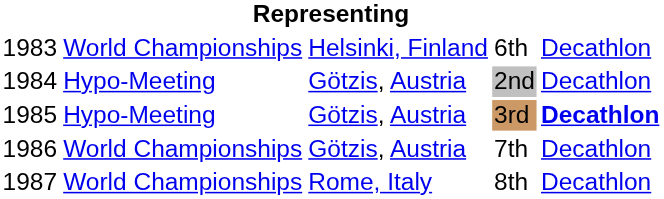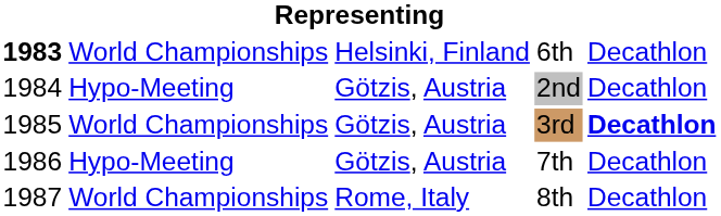 <table>
 <tr>
 <th colspan="5">Representing </th>
 </tr>
 <tr>
-<td>1983</td>
+<td><strong>1983</strong></td>
 <td><a href='#'>World Championships</a></td>
 <td><a href='#'>Helsinki, Finland</a></td>
 <td>6th</td>
 <td><a href='#'>Decathlon</a></td>
 </tr>
 <tr>
 <td>1984</td>
 <td><a href='#'>Hypo-Meeting</a></td>
 <td><a href='#'>Götzis</a>, <a href='#'>Austria</a></td>
 <td bgcolor="silver">2nd</td>
 <td><a href='#'>Decathlon</a></td>
 </tr>
 <tr>
 <td>1985</td>
-<td><a href='#'>Hypo-Meeting</a></td>
+<td><a href='#'>World Championships</a></td>
 <td><a href='#'>Götzis</a>, <a href='#'>Austria</a></td>
 <td bgcolor="cc9966">3rd</td>
 <td><strong><a href='#'>Decathlon</a></strong></td>
 </tr>
 <tr>
 <td>1986</td>
-<td><a href='#'>World Championships</a></td>
+<td><a href='#'>Hypo-Meeting</a></td>
 <td><a href='#'>Götzis</a>, <a href='#'>Austria</a></td>
 <td>7th</td>
 <td><a href='#'>Decathlon</a></td>
 </tr>
 <tr>
 <td>1987</td>
 <td><a href='#'>World Championships</a></td>
 <td><a href='#'>Rome, Italy</a></td>
 <td>8th</td>
 <td><a href='#'>Decathlon</a></td>
 </tr>
 </table>
